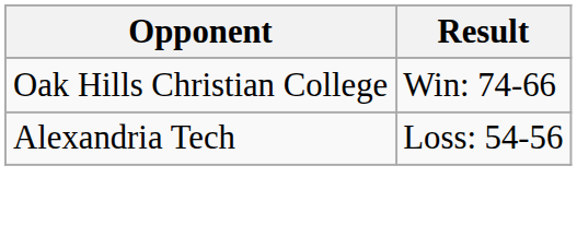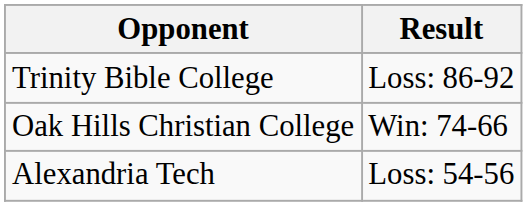 <table class="wikitable">
 <tr>
 <th>Opponent</th>
 <th>Result</th>
+</tr>
+<tr>
+<td>Trinity Bible College</td>
+<td>Loss: 86-92</td>
 </tr>
 <tr>
 <td>Oak Hills Christian College</td>
 <td>Win: 74-66</td>
 </tr>
 <tr>
 <td>Alexandria Tech</td>
 <td>Loss: 54-56</td>
 </tr>
 </table>
